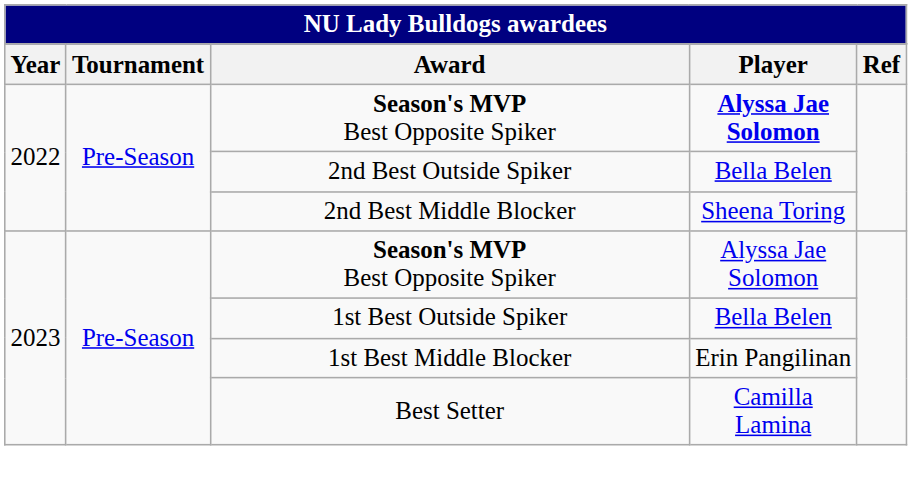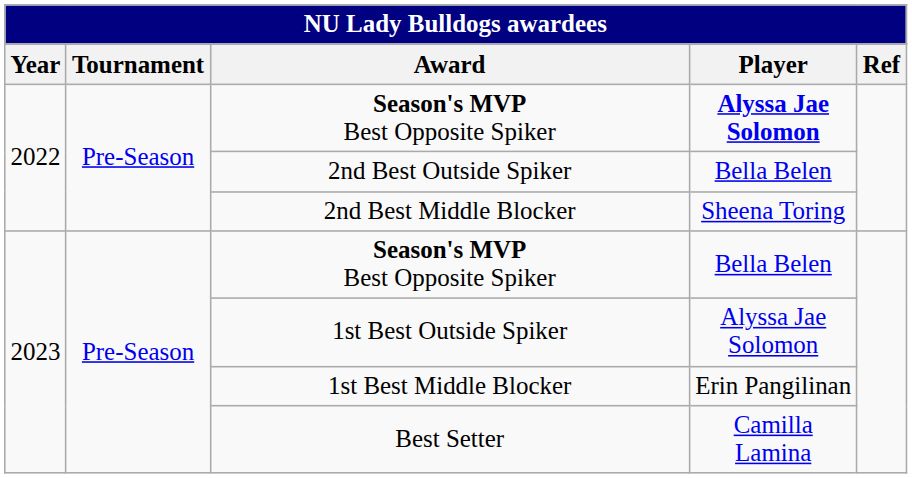 <table class="wikitable">
 <tr>
 <th colspan="5" style= "background: #000080; color: white; text-align: center"><strong>NU Lady Bulldogs awardees</strong></th>
 </tr>
 <tr style="background: white; color: #000080">
 </tr>
 <tr>
 <th width=5>Year</th>
 <th width=5>Tournament</th>
 <th width=300>Award</th>
 <th width=100>Player</th>
 <th width=5>Ref</th>
 </tr>
 <tr align=center>
 <td rowspan=3>2022</td>
 <td rowspan=3><a href='#'>Pre-Season</a></td>
 <td><strong>Season's MVP</strong> <br>Best Opposite Spiker</td>
 <td><strong><a href='#'>Alyssa Jae Solomon</a></strong></td>
 <td rowspan=3></td>
 </tr>
 <tr align=center>
 <td>2nd Best Outside Spiker</td>
 <td><a href='#'>Bella Belen</a></td>
 </tr>
 <tr align=center>
 <td>2nd Best Middle Blocker</td>
 <td><a href='#'>Sheena Toring</a></td>
 </tr>
 <tr align=center>
 <td rowspan=4>2023</td>
 <td rowspan=5><a href='#'>Pre-Season</a></td>
 <td><strong>Season's MVP</strong> <br> Best Opposite Spiker</td>
-<td rowspan=1><a href='#'>Alyssa Jae Solomon</a></td>
+<td><a href='#'>Bella Belen</a></td>
 <td rowspan=5></td>
 </tr>
 <tr align=center>
 <td>1st Best Outside Spiker</td>
-<td><a href='#'>Bella Belen</a></td>
+<td rowspan=1><a href='#'>Alyssa Jae Solomon</a></td>
 </tr>
 <tr align=center>
 <td>1st Best Middle Blocker</td>
 <td>Erin Pangilinan</td>
 </tr>
 <tr align=center>
 <td>Best Setter</td>
 <td><a href='#'>Camilla Lamina</a></td>
 </tr>
 </table>
